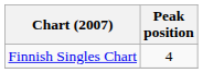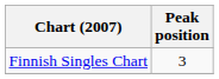 <table class="wikitable sortable" border="1">
 <tr>
 <th>Chart (2007)</th>
 <th>Peak<br>position</th>
 </tr>
 <tr>
 <td><a href='#'>Finnish Singles Chart</a></td>
-<td align="center">4</td>
+<td align="center">3</td>
 </tr>
 <tr>
 </tr>
 </table>
